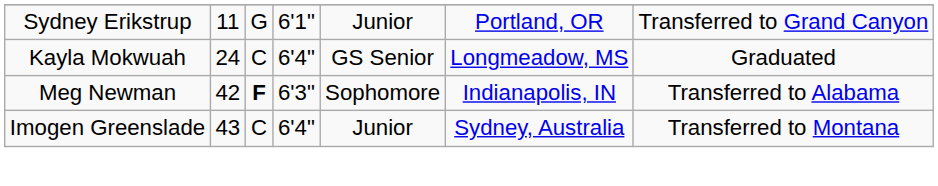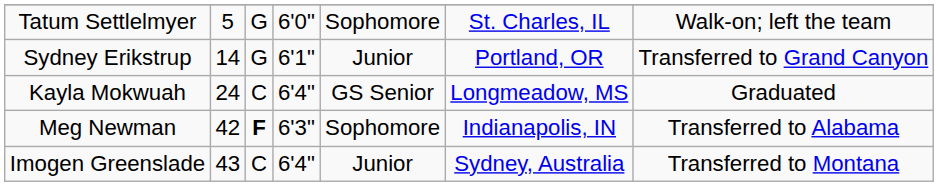 <table class="wikitable sortable" style="text-align: center">
 <tr align=center>
 </tr>
 <tr>
+<td>Tatum Settlelmyer</td>
+<td>5</td>
+<td>G</td>
+<td>6'0"</td>
+<td>Sophomore</td>
+<td><a href='#'>St. Charles, IL</a></td>
+<td>Walk-on; left the team</td>
+</tr>
+<tr>
 <td>Sydney Erikstrup</td>
-<td>11</td>
+<td>14</td>
 <td>G</td>
 <td>6'1"</td>
 <td>Junior</td>
 <td><a href='#'>Portland, OR</a></td>
 <td>Transferred to <a href='#'>Grand Canyon</a></td>
 </tr>
 <tr>
 <td>Kayla Mokwuah</td>
 <td>24</td>
 <td>C</td>
 <td>6'4"</td>
 <td>GS Senior</td>
 <td><a href='#'>Longmeadow, MS</a></td>
 <td>Graduated</td>
 </tr>
 <tr>
 <td>Meg Newman</td>
 <td>42</td>
 <td><strong>F</strong></td>
 <td>6'3"</td>
 <td>Sophomore</td>
 <td><a href='#'>Indianapolis, IN</a></td>
 <td>Transferred to <a href='#'>Alabama</a></td>
 </tr>
 <tr>
 <td>Imogen Greenslade</td>
 <td>43</td>
 <td>C</td>
 <td>6'4"</td>
 <td>Junior</td>
 <td><a href='#'>Sydney, Australia</a></td>
 <td>Transferred to <a href='#'>Montana</a></td>
 </tr>
 </table>
